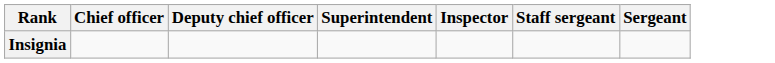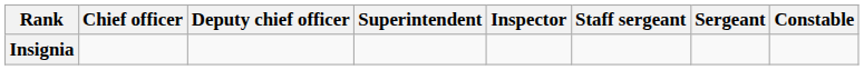 <table class="wikitable">
 <tr>
 <th>Rank</th>
 <th>Chief officer</th>
 <th>Deputy chief officer</th>
 <th>Superintendent</th>
 <th>Inspector</th>
 <th>Staff sergeant</th>
 <th>Sergeant</th>
+<th>Constable</th>
 </tr>
 <tr>
 <th>Insignia</th>
 <td></td>
 <td></td>
 <td></td>
 <td></td>
 <td></td>
 <td></td>
+<td></td>
 </tr>
 </table>
